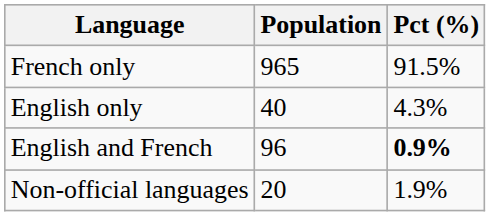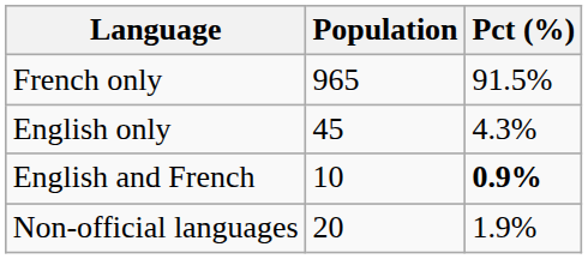 <table class="wikitable">
 <tr>
 <th>Language</th>
 <th>Population</th>
 <th>Pct (%)</th>
 </tr>
 <tr>
 <td>French only</td>
 <td>965</td>
 <td>91.5%</td>
 </tr>
 <tr>
 <td>English only</td>
-<td>40</td>
+<td>45</td>
 <td>4.3%</td>
 </tr>
 <tr>
 <td>English and French</td>
-<td>96</td>
+<td>10</td>
 <td><strong>0.9%</strong></td>
 </tr>
 <tr>
 <td>Non-official languages</td>
 <td>20</td>
 <td>1.9%</td>
 </tr>
 </table>
